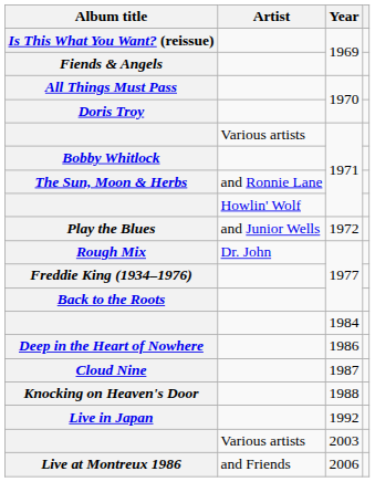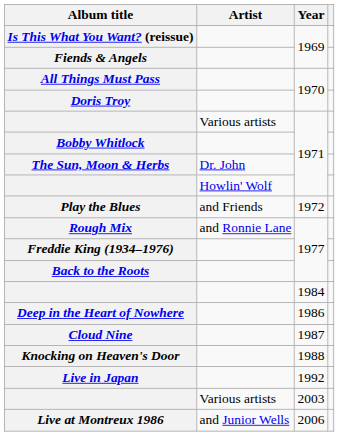 <table class="wikitable sortable plainrowheaders">
 <tr>
 <th scope="col">Album title</th>
 <th scope="col">Artist</th>
 <th scope="col">Year</th>
 <th scope="col" class="unsortable"></th>
 </tr>
 <tr>
 <th scope="row"><em><a href='#'>Is This What You Want?</a></em> (reissue)</th>
 <td></td>
 <td rowspan="2">1969</td>
 <td></td>
 </tr>
 <tr>
 <th scope="row"><em>Fiends & Angels</em></th>
 <td></td>
 <td> </td>
 </tr>
 <tr>
 <th scope="row"><em><a href='#'>All Things Must Pass</a></em></th>
 <td></td>
 <td rowspan="2">1970</td>
 <td></td>
 </tr>
 <tr>
 <th scope="row"><em><a href='#'>Doris Troy</a></em></th>
 <td></td>
 <td></td>
 </tr>
 <tr>
 <th scope="row"></th>
 <td>Various artists</td>
 <td rowspan="4">1971</td>
 <td></td>
 </tr>
 <tr>
 <th scope="row"><em><a href='#'>Bobby Whitlock</a></em></th>
 <td></td>
 <td></td>
 </tr>
 <tr>
 <th scope="row"><em><a href='#'>The Sun, Moon & Herbs</a></em></th>
-<td> and <a href='#'>Ronnie Lane</a></td>
+<td><a href='#'>Dr. John</a></td>
 <td></td>
 </tr>
 <tr>
 <th scope="row"></th>
 <td><a href='#'>Howlin' Wolf</a></td>
 <td></td>
 </tr>
 <tr>
 <th scope="row"><em>Play the Blues</em></th>
-<td> and <a href='#'>Junior Wells</a></td>
+<td> and Friends</td>
 <td>1972</td>
 <td></td>
 </tr>
 <tr>
 <th scope="row"><em><a href='#'>Rough Mix</a></em></th>
-<td><a href='#'>Dr. John</a></td>
+<td> and <a href='#'>Ronnie Lane</a></td>
 <td rowspan="3">1977</td>
 <td></td>
 </tr>
 <tr>
 <th scope="row"><em>Freddie King (1934–1976)</em></th>
 <td></td>
 <td></td>
 </tr>
 <tr>
 <th scope="row"><em><a href='#'>Back to the Roots</a></em></th>
 <td></td>
 <td></td>
 </tr>
 <tr>
 <th scope="row"></th>
 <td></td>
 <td>1984</td>
 <td></td>
 </tr>
 <tr>
 <th scope="row"><em><a href='#'>Deep in the Heart of Nowhere</a></em></th>
 <td></td>
 <td>1986</td>
 <td></td>
 </tr>
 <tr>
 <th scope="row"><em><a href='#'>Cloud Nine</a></em></th>
 <td></td>
 <td>1987</td>
 <td></td>
 </tr>
 <tr>
 <th scope="row"><em>Knocking on Heaven's Door</em></th>
 <td></td>
 <td>1988</td>
 <td></td>
 </tr>
 <tr>
 <th scope="row"><em><a href='#'>Live in Japan</a></em></th>
 <td></td>
 <td>1992</td>
 <td></td>
 </tr>
 <tr>
 <th scope="row"></th>
 <td>Various artists</td>
 <td>2003</td>
 <td></td>
 </tr>
 <tr>
 <th scope="row"><em>Live at Montreux 1986</em></th>
-<td> and Friends</td>
+<td> and <a href='#'>Junior Wells</a></td>
 <td>2006</td>
 <td></td>
 </tr>
 </table>
